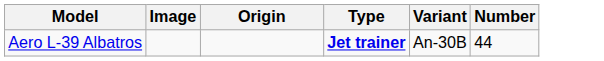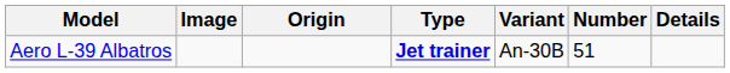 <table class="wikitable sortable">
 <tr>
 <th>Model</th>
 <th>Image</th>
 <th style="width:115px;">Origin</th>
 <th>Type</th>
 <th>Variant</th>
 <th>Number</th>
+<th>Details</th>
 </tr>
 <tr>
 <td><a href='#'>Aero L-39 Albatros</a></td>
 <td></td>
 <td></td>
 <td><strong><a href='#'>Jet trainer</a></strong></td>
 <td>An-30B</td>
-<td>44</td>
+<td>51</td>
+<td></td>
 </tr>
 </table>
